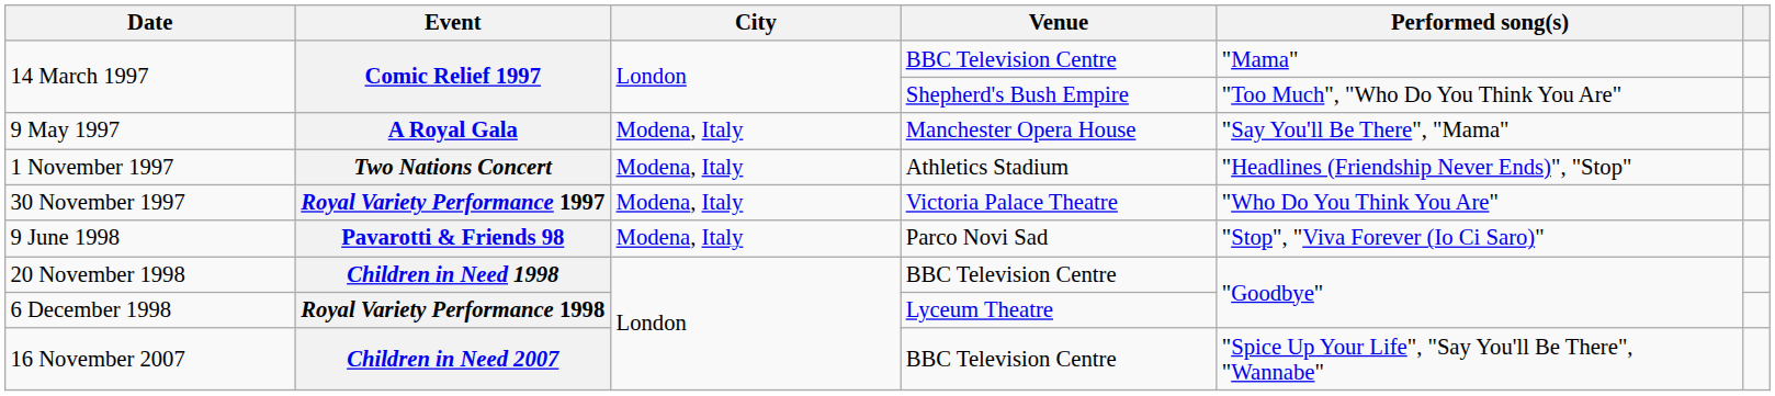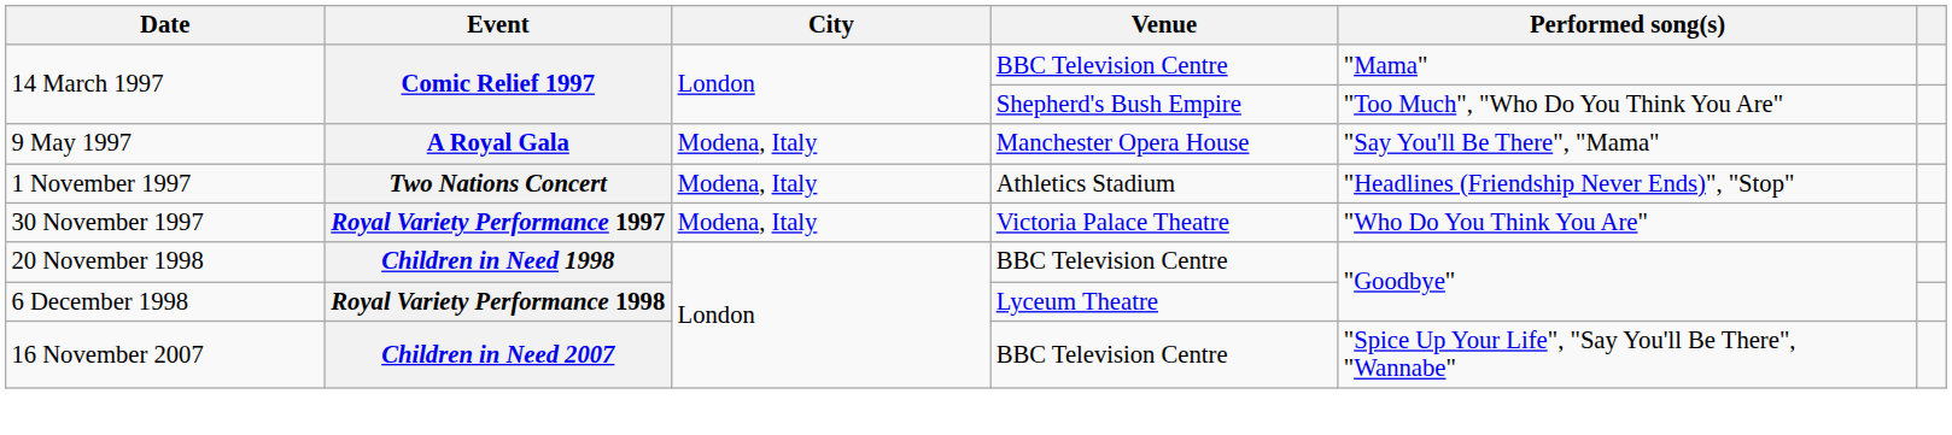 <table class="wikitable sortable plainrowheaders">
 <tr>
 <th style="width:11%;">Date</th>
 <th style="width:12%;">Event</th>
 <th style="width:11%;">City</th>
 <th style="width:12%;">Venue</th>
 <th style="width:20%;">Performed song(s)</th>
 <th style="width:1%;"></th>
 </tr>
 <tr>
 <td rowspan="2">14 March 1997</td>
 <th scope="row" rowspan="2"><a href='#'>Comic Relief 1997</a></th>
 <td rowspan="2"><a href='#'>London</a></td>
 <td><a href='#'>BBC Television Centre</a></td>
 <td>"<a href='#'>Mama</a>"</td>
 <td style="text-align:center;"></td>
 </tr>
 <tr>
 <td><a href='#'>Shepherd's Bush Empire</a></td>
 <td>"<a href='#'>Too Much</a>", "Who Do You Think You Are"</td>
 <td style="text-align:center;"></td>
 </tr>
 <tr>
 <td>9 May 1997</td>
 <th scope="row"><a href='#'>A Royal Gala</a></th>
 <td><a href='#'>Modena</a>, <a href='#'>Italy</a></td>
 <td><a href='#'>Manchester Opera House</a></td>
 <td>"<a href='#'>Say You'll Be There</a>", "Mama"</td>
 <td style="text-align:center;"></td>
 </tr>
 <tr>
 <td>1 November 1997</td>
 <th scope="row"><em>Two Nations Concert</em></th>
 <td><a href='#'>Modena</a>, <a href='#'>Italy</a></td>
 <td>Athletics Stadium</td>
 <td>"<a href='#'>Headlines (Friendship Never Ends)</a>", "Stop"</td>
 <td style="text-align:center;"></td>
 </tr>
 <tr>
 <td>30 November 1997</td>
 <th scope="row"><em><a href='#'>Royal Variety Performance</a></em> 1997</th>
 <td><a href='#'>Modena</a>, <a href='#'>Italy</a></td>
 <td><a href='#'>Victoria Palace Theatre</a></td>
 <td>"<a href='#'>Who Do You Think You Are</a>" </td>
 <td style="text-align:center;"></td>
 </tr>
 <tr>
-<td>9 June 1998</td>
-<th scope="row"><a href='#'>Pavarotti & Friends 98</a></th>
-<td><a href='#'>Modena</a>, <a href='#'>Italy</a></td>
-<td>Parco Novi Sad</td>
-<td>"<a href='#'>Stop</a>", "<a href='#'>Viva Forever (Io Ci Saro)</a>" </td>
-<td style="text-align:center;"></td>
-</tr>
-<tr>
 <td>20 November 1998</td>
 <th scope="row"><em><a href='#'>Children in Need</a> 1998</em></th>
 <td rowspan="3">London</td>
 <td>BBC Television Centre</td>
 <td rowspan="2">"<a href='#'>Goodbye</a>"</td>
 <td style="text-align:center;"></td>
 </tr>
 <tr>
 <td>6 December 1998</td>
 <th scope="row"><em>Royal Variety Performance</em> 1998</th>
 <td><a href='#'>Lyceum Theatre</a></td>
 <td style="text-align:center;"></td>
 </tr>
 <tr>
 <td>16 November 2007</td>
 <th scope="row"><em><a href='#'>Children in Need 2007</a></em></th>
 <td>BBC Television Centre</td>
 <td>"<a href='#'>Spice Up Your Life</a>", "Say You'll Be There", "<a href='#'>Wannabe</a>"</td>
 <td style="text-align:center;"></td>
 </tr>
 </table>
